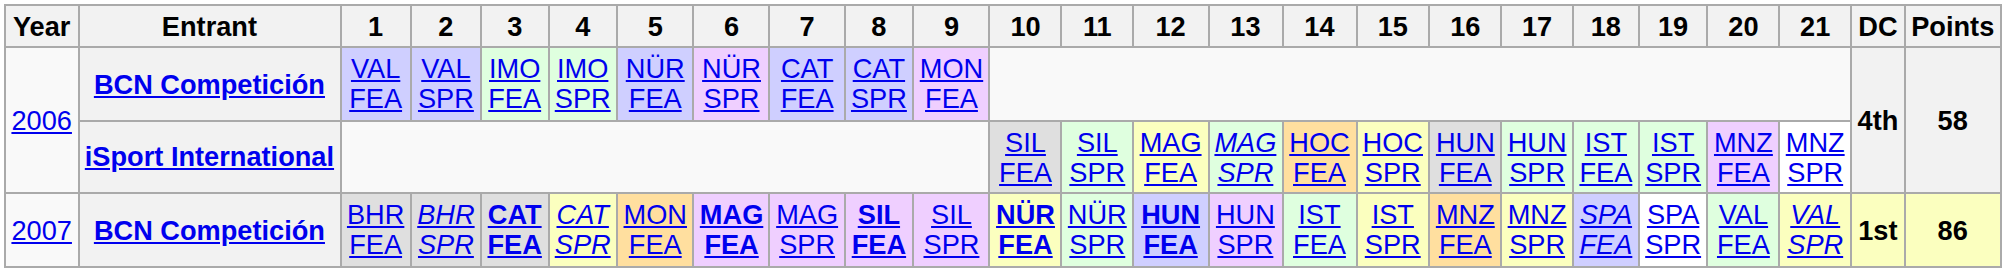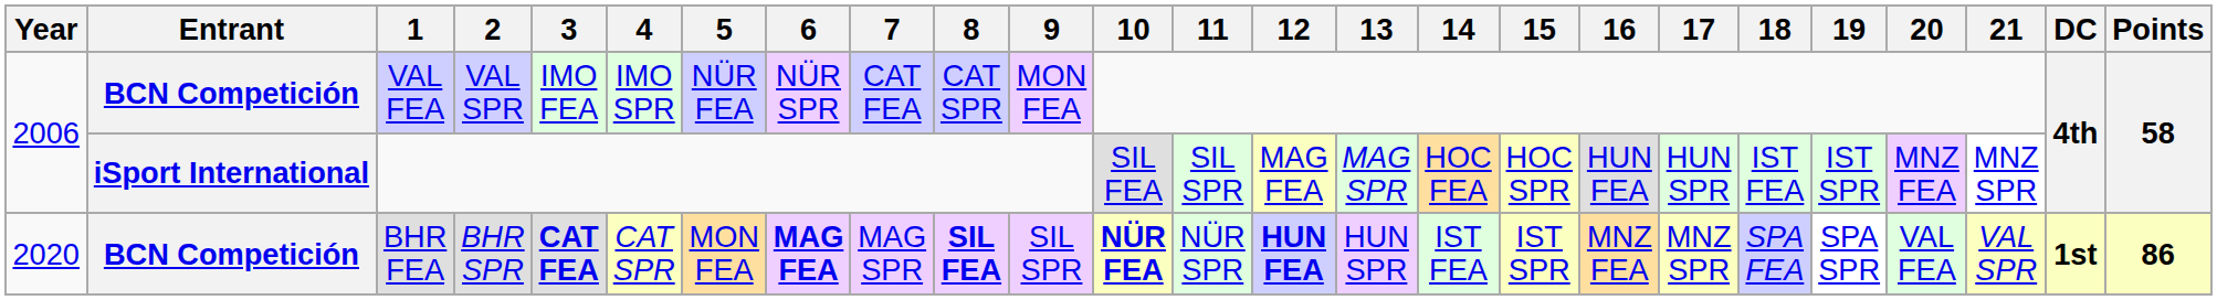 <table class="wikitable" style="text-align:center; font-size:85%">
 <tr>
 <th>Year</th>
 <th>Entrant</th>
 <th>1</th>
 <th>2</th>
 <th>3</th>
 <th>4</th>
 <th>5</th>
 <th>6</th>
 <th>7</th>
 <th>8</th>
 <th>9</th>
 <th>10</th>
 <th>11</th>
 <th>12</th>
 <th>13</th>
 <th>14</th>
 <th>15</th>
 <th>16</th>
 <th>17</th>
 <th>18</th>
 <th>19</th>
 <th>20</th>
 <th>21</th>
 <th>DC</th>
 <th>Points</th>
 </tr>
 <tr>
 <td rowspan=2><a href='#'>2006</a></td>
 <th nowrap><a href='#'>BCN Competición</a></th>
 <td style="background:#CFCFFF;"><a href='#'>VAL<br>FEA</a><br></td>
 <td style="background:#CFCFFF;"><a href='#'>VAL<br>SPR</a><br></td>
 <td style="background:#DFFFDF;"><a href='#'>IMO<br>FEA</a><br></td>
 <td style="background:#DFFFDF;"><a href='#'>IMO<br>SPR</a><br></td>
 <td style="background:#CFCFFF;"><a href='#'>NÜR<br>FEA</a><br></td>
 <td style="background:#EFCFFF;"><a href='#'>NÜR<br>SPR</a><br></td>
 <td style="background:#CFCFFF;"><a href='#'>CAT<br>FEA</a><br></td>
 <td style="background:#CFCFFF;"><a href='#'>CAT<br>SPR</a><br></td>
 <td style="background:#EFCFFF;"><a href='#'>MON<br>FEA</a><br></td>
 <td colspan=12></td>
 <th rowspan=2>4th</th>
 <th rowspan=2>58</th>
 </tr>
 <tr>
 <th nowrap><a href='#'>iSport International</a></th>
 <td colspan=9></td>
 <td style="background:#DFDFDF;"><a href='#'>SIL<br>FEA</a><br></td>
 <td style="background:#DFFFDF;"><a href='#'>SIL<br>SPR</a><br></td>
 <td style="background:#FBFFBF;"><a href='#'>MAG<br>FEA</a><br></td>
 <td style="background:#DFFFDF;"><em><a href='#'>MAG<br>SPR</a></em><br></td>
 <td style="background:#FFDF9F;"><a href='#'>HOC<br>FEA</a><br></td>
 <td style="background:#FBFFBF;"><a href='#'>HOC<br>SPR</a><br></td>
 <td style="background:#DFDFDF;"><a href='#'>HUN<br>FEA</a><br></td>
 <td style="background:#DFFFDF;"><a href='#'>HUN<br>SPR</a><br></td>
 <td style="background:#DFFFDF;"><a href='#'>IST<br>FEA</a><br></td>
 <td style="background:#DFFFDF;"><a href='#'>IST<br>SPR</a><br></td>
 <td style="background:#EFCFFF;"><a href='#'>MNZ<br>FEA</a><br></td>
 <td style="background:#FFFFFF;"><a href='#'>MNZ<br>SPR</a><br></td>
 </tr>
 <tr>
-<td><a href='#'>2007</a></td>
+<td><a href='#'>2020</a></td>
 <th nowrap><a href='#'>BCN Competición</a></th>
 <td style="background:#DFDFDF;"><a href='#'>BHR<br>FEA</a><br></td>
 <td style="background:#DFDFDF;"><em><a href='#'>BHR<br>SPR</a></em><br></td>
 <td style="background:#DFDFDF;"><strong><a href='#'>CAT<br>FEA</a></strong><br></td>
 <td style="background:#FBFFBF;"><em><a href='#'>CAT<br>SPR</a></em><br></td>
 <td style="background:#FFDF9F;"><a href='#'>MON<br>FEA</a><br></td>
 <td style="background:#EFCFFF;"><strong><a href='#'>MAG<br>FEA</a></strong><br></td>
 <td style="background:#EFCFFF;"><a href='#'>MAG<br>SPR</a><br></td>
 <td style="background:#EFCFFF;"><strong><a href='#'>SIL<br>FEA</a><br></strong></td>
 <td style="background:#EFCFFF;"><a href='#'>SIL<br>SPR</a><br></td>
 <td style="background:#FBFFBF;"><strong><a href='#'>NÜR<br>FEA</a></strong><br></td>
 <td style="background:#DFFFDF;"><a href='#'>NÜR<br>SPR</a><br></td>
 <td style="background:#CFCFFF;"><strong><a href='#'>HUN<br>FEA</a></strong><br></td>
 <td style="background:#EFCFFF;"><a href='#'>HUN<br>SPR</a><br></td>
 <td style="background:#DFFFDF;"><a href='#'>IST<br>FEA</a><br></td>
 <td style="background:#FBFFBF;"><a href='#'>IST<br>SPR</a><br></td>
 <td style="background:#FFDF9F;"><a href='#'>MNZ<br>FEA</a><br></td>
 <td style="background:#FBFFBF;"><a href='#'>MNZ<br>SPR</a><br></td>
 <td style="background:#CFCFFF;"><em><a href='#'>SPA<br>FEA</a></em><br></td>
 <td style="background:#FFFFFF;"><a href='#'>SPA<br>SPR</a><br></td>
 <td style="background:#DFFFDF;"><a href='#'>VAL<br>FEA</a><br></td>
 <td style="background:#FBFFBF;"><em><a href='#'>VAL<br>SPR</a></em><br></td>
 <th style="background:#FBFFBF;">1st</th>
 <th style="background:#FBFFBF;">86</th>
 </tr>
 </table>
